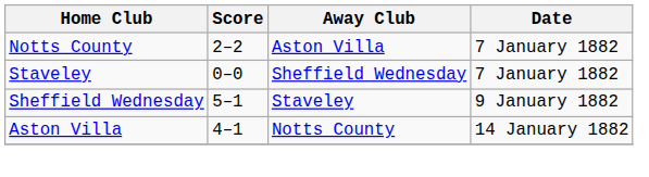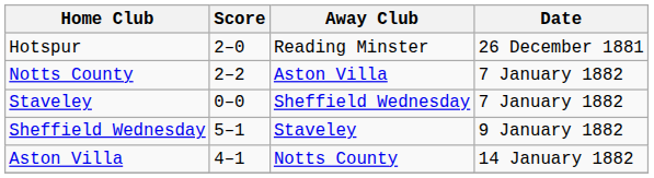 <table class="wikitable">
 <tr>
 <th>Home Club</th>
 <th>Score</th>
 <th>Away Club</th>
 <th>Date</th>
+</tr>
+<tr>
+<td>Hotspur</td>
+<td>2–0</td>
+<td>Reading Minster</td>
+<td>26 December 1881</td>
 </tr>
 <tr>
 <td><a href='#'>Notts County</a></td>
 <td>2–2</td>
 <td><a href='#'>Aston Villa</a></td>
 <td>7 January 1882</td>
 </tr>
 <tr>
 <td><a href='#'>Staveley</a></td>
 <td>0–0</td>
 <td><a href='#'>Sheffield Wednesday</a></td>
 <td>7 January 1882</td>
 </tr>
 <tr>
 <td><a href='#'>Sheffield Wednesday</a></td>
 <td>5–1</td>
 <td><a href='#'>Staveley</a></td>
 <td>9 January 1882</td>
 </tr>
 <tr>
 <td><a href='#'>Aston Villa</a></td>
 <td>4–1</td>
 <td><a href='#'>Notts County</a></td>
 <td>14 January 1882</td>
 </tr>
 <tr>
 </tr>
 </table>
